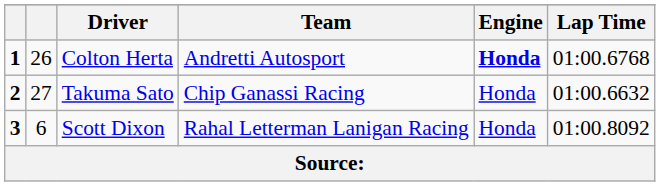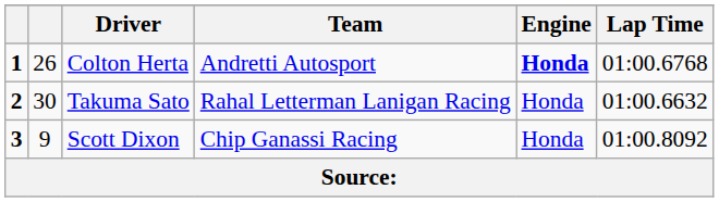 <table class="wikitable" style="font-size:95%;">
 <tr>
 </tr>
 <tr>
 <th></th>
 <th></th>
 <th>Driver</th>
 <th>Team</th>
 <th>Engine</th>
 <th>Lap Time</th>
 </tr>
 <tr>
 <td style="text-align:center;"><strong>1</strong></td>
 <td style="text-align:center;">26</td>
 <td> <a href='#'>Colton Herta</a></td>
 <td><a href='#'>Andretti Autosport</a></td>
 <td><strong><a href='#'>Honda</a></strong></td>
 <td>01:00.6768</td>
 </tr>
 <tr>
 <td style="text-align:center;"><strong>2</strong></td>
-<td style="text-align:center;">27</td>
+<td style="text-align:center;">30</td>
 <td> <a href='#'>Takuma Sato</a></td>
-<td><a href='#'>Chip Ganassi Racing</a></td>
+<td><a href='#'>Rahal Letterman Lanigan Racing</a></td>
 <td><a href='#'>Honda</a></td>
 <td>01:00.6632</td>
 </tr>
 <tr>
 <td style="text-align:center;"><strong>3</strong></td>
-<td style="text-align:center;">6</td>
+<td style="text-align:center;">9</td>
 <td> <a href='#'>Scott Dixon</a></td>
-<td><a href='#'>Rahal Letterman Lanigan Racing</a></td>
+<td><a href='#'>Chip Ganassi Racing</a></td>
 <td><a href='#'>Honda</a></td>
 <td>01:00.8092</td>
 </tr>
 <tr>
 <th colspan=6>Source:</th>
 </tr>
 </table>
